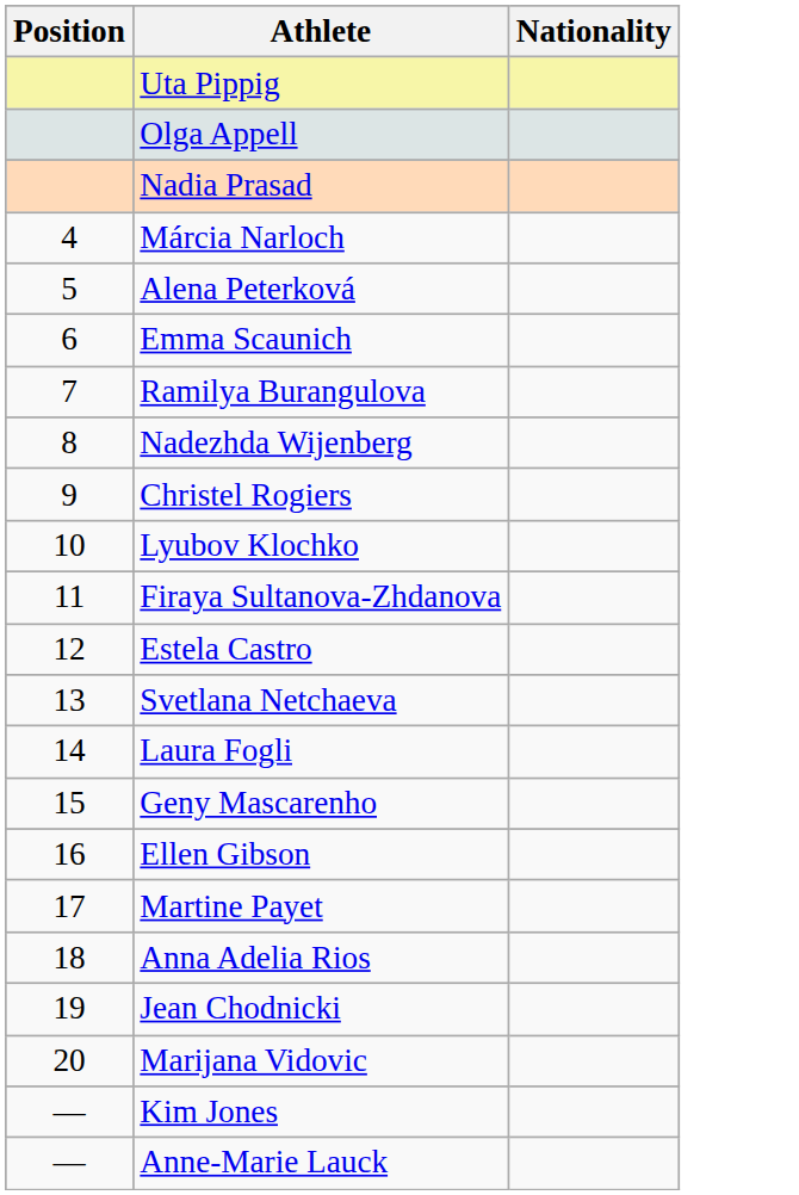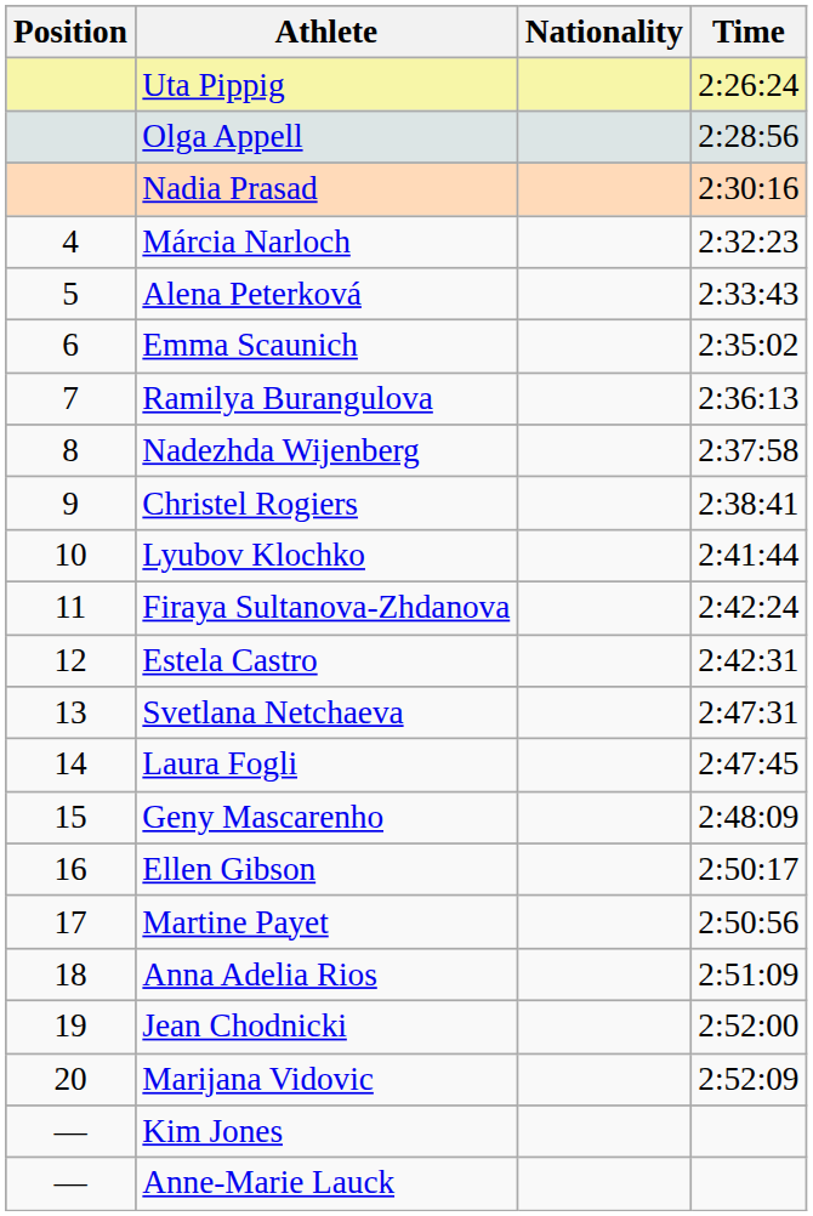 <table class="wikitable sortable">
 <tr>
 <th>Position</th>
 <th>Athlete</th>
 <th>Nationality</th>
+<th>Time</th>
 </tr>
 <tr bgcolor=#F7F6A8>
 <td align=center></td>
 <td><a href='#'>Uta Pippig</a></td>
 <td></td>
+<td>2:26:24</td>
 </tr>
 <tr bgcolor=#DCE5E5>
 <td align=center></td>
 <td><a href='#'>Olga Appell</a></td>
 <td></td>
+<td>2:28:56</td>
 </tr>
 <tr bgcolor=#FFDAB9>
 <td align=center></td>
 <td><a href='#'>Nadia Prasad</a></td>
 <td></td>
+<td>2:30:16</td>
 </tr>
 <tr>
 <td align=center>4</td>
 <td><a href='#'>Márcia Narloch</a></td>
 <td></td>
+<td>2:32:23</td>
 </tr>
 <tr>
 <td align=center>5</td>
 <td><a href='#'>Alena Peterková</a></td>
 <td></td>
+<td>2:33:43</td>
 </tr>
 <tr>
 <td align=center>6</td>
 <td><a href='#'>Emma Scaunich</a></td>
 <td></td>
+<td>2:35:02</td>
 </tr>
 <tr>
 <td align=center>7</td>
 <td><a href='#'>Ramilya Burangulova</a></td>
 <td></td>
+<td>2:36:13</td>
 </tr>
 <tr>
 <td align=center>8</td>
 <td><a href='#'>Nadezhda Wijenberg</a></td>
 <td></td>
+<td>2:37:58</td>
 </tr>
 <tr>
 <td align=center>9</td>
 <td><a href='#'>Christel Rogiers</a></td>
 <td></td>
+<td>2:38:41</td>
 </tr>
 <tr>
 <td align=center>10</td>
 <td><a href='#'>Lyubov Klochko</a></td>
 <td></td>
+<td>2:41:44</td>
 </tr>
 <tr>
 <td align=center>11</td>
 <td><a href='#'>Firaya Sultanova-Zhdanova</a></td>
 <td></td>
+<td>2:42:24</td>
 </tr>
 <tr>
 <td align=center>12</td>
 <td><a href='#'>Estela Castro</a></td>
 <td></td>
+<td>2:42:31</td>
 </tr>
 <tr>
 <td align=center>13</td>
 <td><a href='#'>Svetlana Netchaeva</a></td>
 <td></td>
+<td>2:47:31</td>
 </tr>
 <tr>
 <td align=center>14</td>
 <td><a href='#'>Laura Fogli</a></td>
 <td></td>
+<td>2:47:45</td>
 </tr>
 <tr>
 <td align=center>15</td>
 <td><a href='#'>Geny Mascarenho</a></td>
 <td></td>
+<td>2:48:09</td>
 </tr>
 <tr>
 <td align=center>16</td>
 <td><a href='#'>Ellen Gibson</a></td>
 <td></td>
+<td>2:50:17</td>
 </tr>
 <tr>
 <td align=center>17</td>
 <td><a href='#'>Martine Payet</a></td>
 <td></td>
+<td>2:50:56</td>
 </tr>
 <tr>
 <td align=center>18</td>
 <td><a href='#'>Anna Adelia Rios</a></td>
 <td></td>
+<td>2:51:09</td>
 </tr>
 <tr>
 <td align=center>19</td>
 <td><a href='#'>Jean Chodnicki</a></td>
 <td></td>
+<td>2:52:00</td>
 </tr>
 <tr>
 <td align=center>20</td>
 <td><a href='#'>Marijana Vidovic</a></td>
 <td></td>
+<td>2:52:09</td>
 </tr>
 <tr>
 <td align=center>—</td>
 <td><a href='#'>Kim Jones</a></td>
+<td></td>
 <td></td>
 </tr>
 <tr>
 <td align=center>—</td>
 <td><a href='#'>Anne-Marie Lauck</a></td>
 <td></td>
+<td></td>
 </tr>
 </table>
